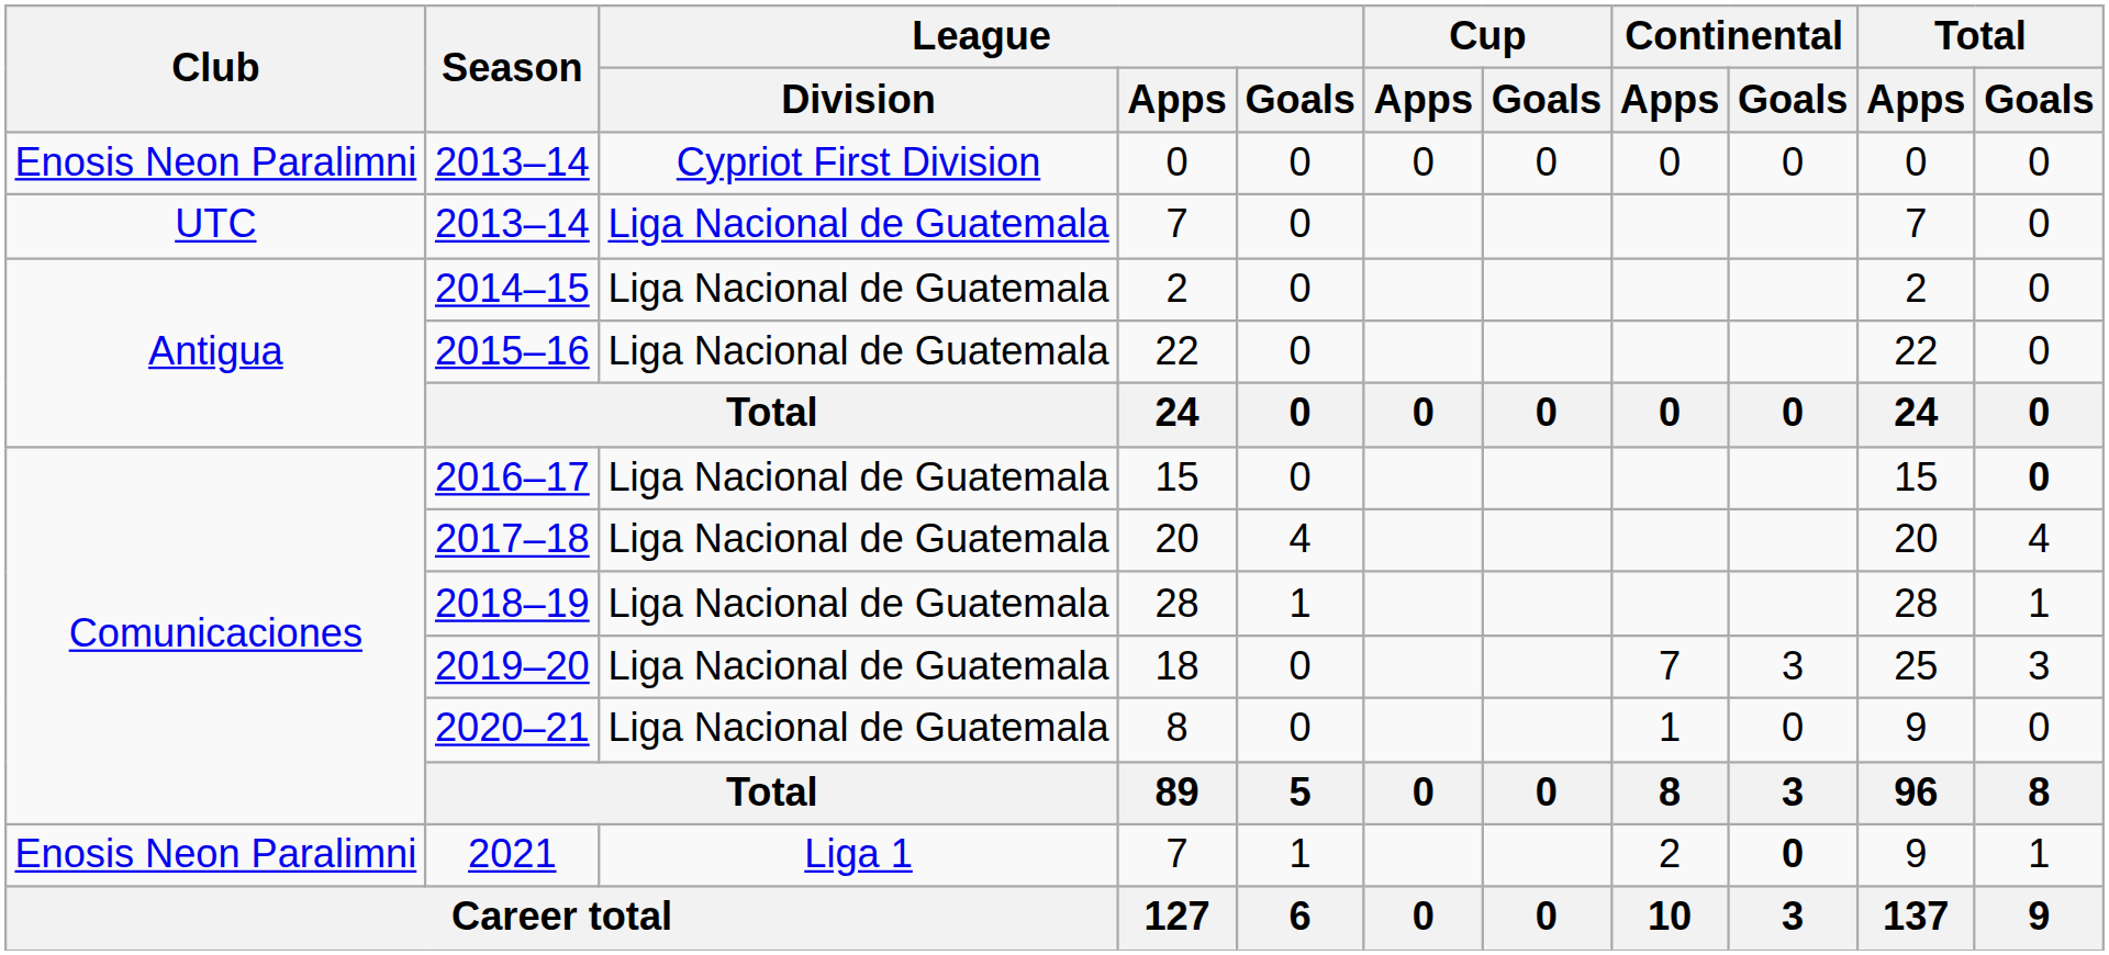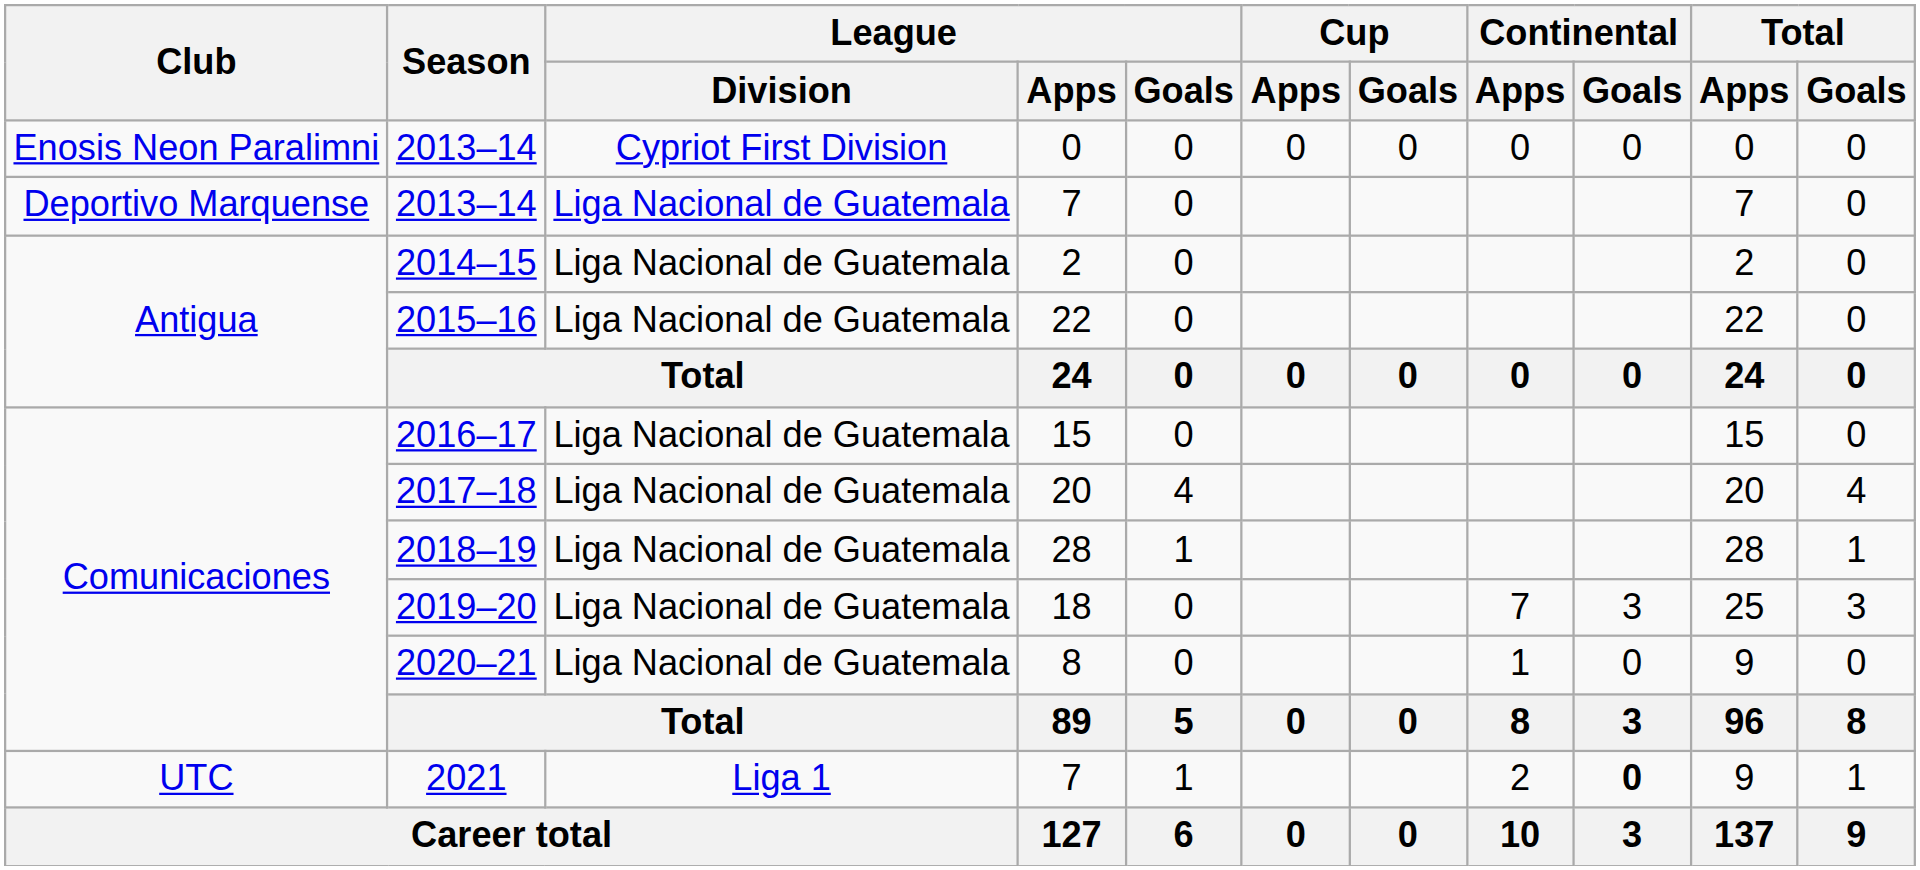 <table class=wikitable style=text-align:center>
 <tr>
 <th rowspan="2">Club</th>
 <th rowspan="2">Season</th>
 <th colspan="3">League</th>
 <th colspan="2">Cup</th>
 <th colspan="2">Continental</th>
 <th colspan="2">Total</th>
 </tr>
 <tr>
 <th>Division</th>
 <th>Apps</th>
 <th>Goals</th>
 <th>Apps</th>
 <th>Goals</th>
 <th>Apps</th>
 <th>Goals</th>
 <th>Apps</th>
 <th>Goals</th>
 </tr>
 <tr>
 <td><a href='#'>Enosis Neon Paralimni</a></td>
 <td><a href='#'>2013–14</a></td>
 <td><a href='#'>Cypriot First Division</a></td>
 <td>0</td>
 <td>0</td>
 <td>0</td>
 <td>0</td>
 <td>0</td>
 <td>0</td>
 <td>0</td>
 <td>0</td>
 </tr>
 <tr>
-<td><a href='#'>UTC</a></td>
+<td><a href='#'>Deportivo Marquense</a></td>
 <td><a href='#'>2013–14</a></td>
 <td><a href='#'>Liga Nacional de Guatemala</a></td>
 <td>7</td>
 <td>0</td>
 <td></td>
 <td></td>
 <td></td>
 <td></td>
 <td>7</td>
 <td>0</td>
 </tr>
 <tr>
 <td rowspan="3"><a href='#'>Antigua</a></td>
 <td><a href='#'>2014–15</a></td>
 <td>Liga Nacional de Guatemala</td>
 <td>2</td>
 <td>0</td>
 <td></td>
 <td></td>
 <td></td>
 <td></td>
 <td>2</td>
 <td>0</td>
 </tr>
 <tr>
 <td><a href='#'>2015–16</a></td>
 <td>Liga Nacional de Guatemala</td>
 <td>22</td>
 <td>0</td>
 <td></td>
 <td></td>
 <td></td>
 <td></td>
 <td>22</td>
 <td>0</td>
 </tr>
 <tr>
 <th colspan="2">Total</th>
 <th>24</th>
 <th>0</th>
 <th>0</th>
 <th>0</th>
 <th>0</th>
 <th>0</th>
 <th>24</th>
 <th>0</th>
 </tr>
 <tr>
 <td rowspan="6"><a href='#'>Comunicaciones</a></td>
 <td><a href='#'>2016–17</a></td>
 <td>Liga Nacional de Guatemala</td>
 <td>15</td>
 <td>0</td>
 <td></td>
 <td></td>
 <td></td>
 <td></td>
 <td>15</td>
-<td><strong>0</strong></td>
+<td>0</td>
 </tr>
 <tr>
 <td><a href='#'>2017–18</a></td>
 <td>Liga Nacional de Guatemala</td>
 <td>20</td>
 <td>4</td>
 <td></td>
 <td></td>
 <td></td>
 <td></td>
 <td>20</td>
 <td>4</td>
 </tr>
 <tr>
 <td><a href='#'>2018–19</a></td>
 <td>Liga Nacional de Guatemala</td>
 <td>28</td>
 <td>1</td>
 <td></td>
 <td></td>
 <td></td>
 <td></td>
 <td>28</td>
 <td>1</td>
 </tr>
 <tr>
 <td><a href='#'>2019–20</a></td>
 <td>Liga Nacional de Guatemala</td>
 <td>18</td>
 <td>0</td>
 <td></td>
 <td></td>
 <td>7</td>
 <td>3</td>
 <td>25</td>
 <td>3</td>
 </tr>
 <tr>
 <td><a href='#'>2020–21</a></td>
 <td>Liga Nacional de Guatemala</td>
 <td>8</td>
 <td>0</td>
 <td></td>
 <td></td>
 <td>1</td>
 <td>0</td>
 <td>9</td>
 <td>0</td>
 </tr>
 <tr>
 <th colspan="2">Total</th>
 <th>89</th>
 <th>5</th>
 <th>0</th>
 <th>0</th>
 <th>8</th>
 <th>3</th>
 <th>96</th>
 <th>8</th>
 </tr>
 <tr>
-<td><a href='#'>Enosis Neon Paralimni</a></td>
+<td><a href='#'>UTC</a></td>
 <td><a href='#'>2021</a></td>
 <td><a href='#'>Liga 1</a></td>
 <td>7</td>
 <td>1</td>
 <td></td>
 <td></td>
 <td>2</td>
 <td><strong>0</strong></td>
 <td>9</td>
 <td>1</td>
 </tr>
 <tr>
 <th colspan="3">Career total</th>
 <th>127</th>
 <th>6</th>
 <th>0</th>
 <th>0</th>
 <th>10</th>
 <th>3</th>
 <th>137</th>
 <th>9</th>
 </tr>
 </table>
